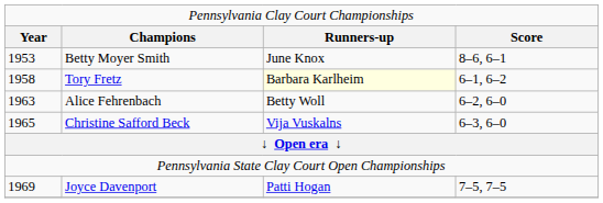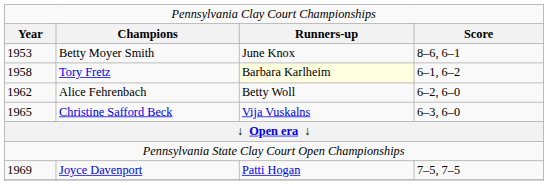 <table class="wikitable">
 <tr>
 <td colspan=4 align=center><em>Pennsylvania Clay Court Championships</em></td>
 </tr>
 <tr>
 <th style="width:60px;">Year</th>
 <th style="width:230px;">Champions</th>
 <th style="width:220px;">Runners-up</th>
 <th style="width:160px;">Score</th>
 </tr>
 <tr>
 <td>1953</td>
 <td> Betty Moyer Smith</td>
 <td> June Knox</td>
 <td>8–6, 6–1</td>
 </tr>
 <tr>
 <td>1958</td>
 <td> <a href='#'>Tory Fretz</a></td>
 <td style="background: lightyellow;"> Barbara Karlheim</td>
 <td>6–1, 6–2</td>
 </tr>
 <tr>
-<td>1963</td>
+<td>1962</td>
 <td> Alice Fehrenbach</td>
 <td> Betty Woll</td>
 <td>6–2, 6–0</td>
 </tr>
 <tr>
 <td>1965</td>
 <td> <a href='#'>Christine Safford Beck</a></td>
 <td> <a href='#'>Vija Vuskalns</a></td>
 <td>6–3, 6–0</td>
 </tr>
 <tr>
 <th colspan=4 align=center>↓  <a href='#'>Open era</a>  ↓</th>
 </tr>
 <tr>
 <td colspan=4 align=center><em>Pennsylvania State Clay Court Open Championships</em></td>
 </tr>
 <tr>
 <td>1969</td>
 <td> <a href='#'>Joyce Davenport</a></td>
 <td> <a href='#'>Patti Hogan</a></td>
 <td>7–5, 7–5</td>
 </tr>
 <tr>
 </tr>
 </table>
